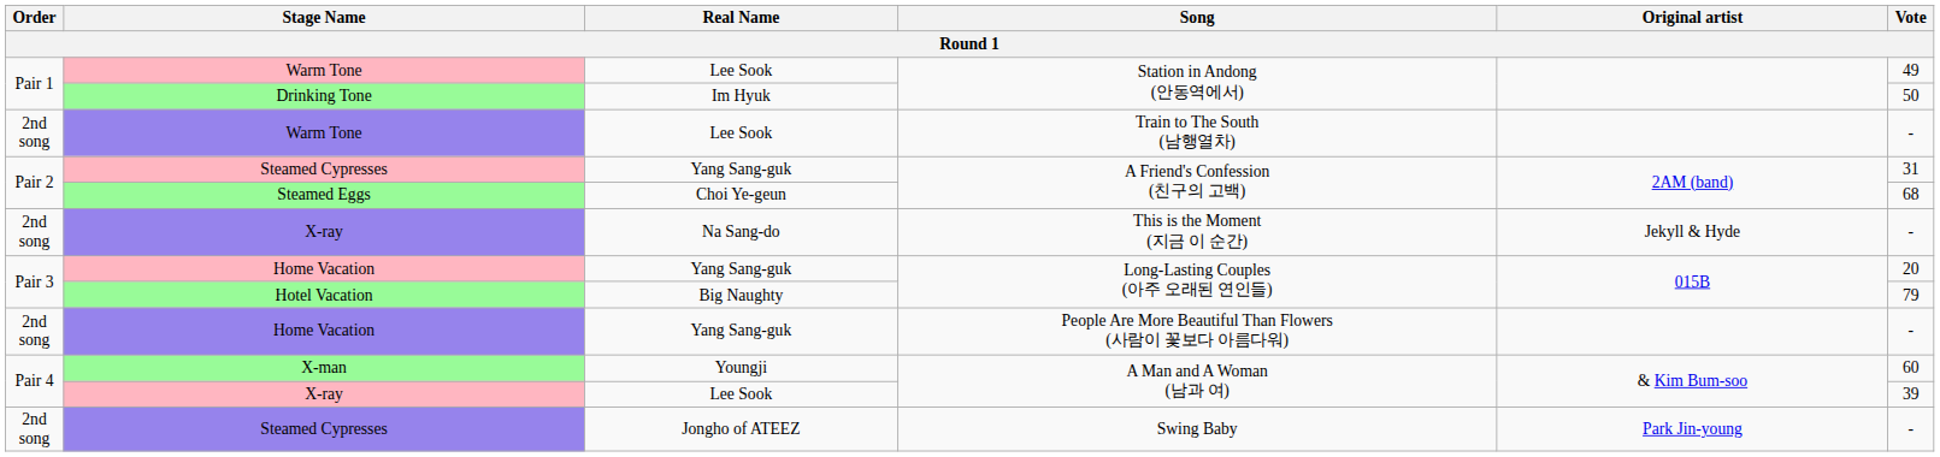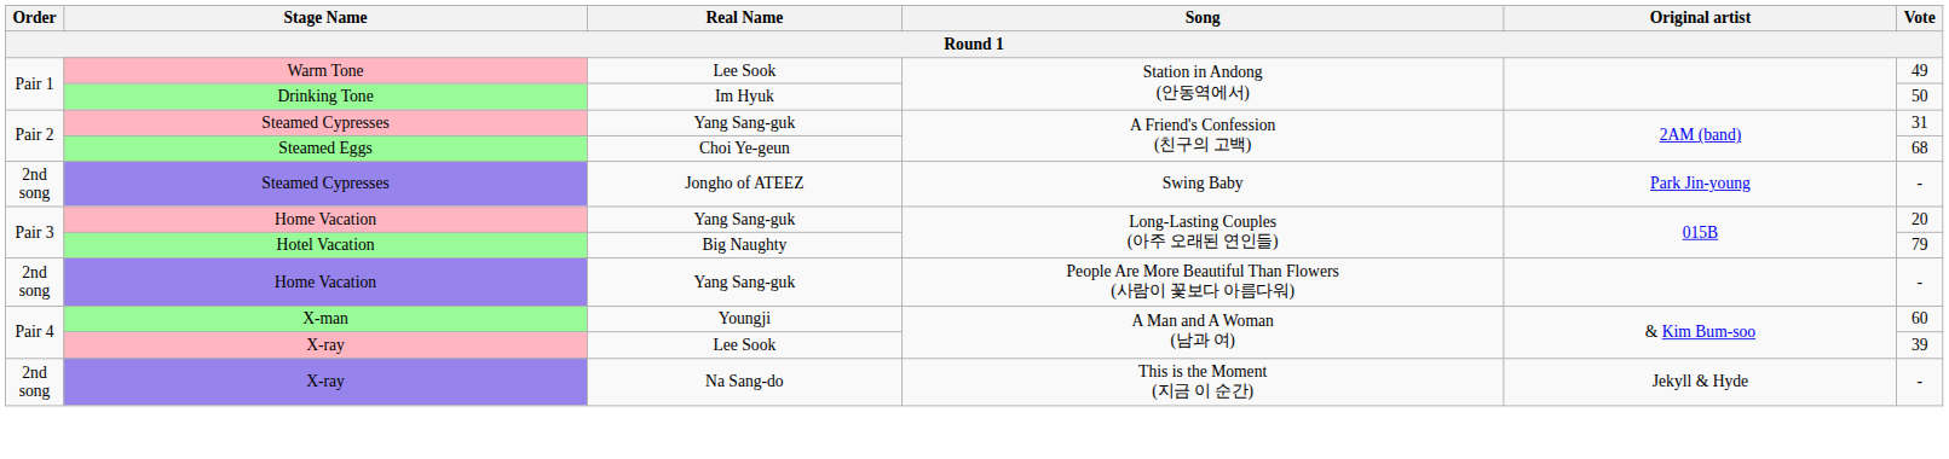 <table class="wikitable" style="text-align:center; width:95%;">
 <tr>
 <th style="width:1%;">Order</th>
 <th style="width:20%;">Stage Name</th>
 <th style="width:12%;">Real Name</th>
 <th style="width:23%;">Song</th>
 <th style="width:15%;">Original artist</th>
 <th style="width:1%;">Vote</th>
 </tr>
 <tr>
 <th colspan=6>Round 1</th>
 </tr>
 <tr>
 <td rowspan=2>Pair 1</td>
 <td bgcolor="lightpink">Warm Tone</td>
 <td>Lee Sook</td>
 <td rowspan=2>Station in Andong<br>(안동역에서)</td>
 <td rowspan=2></td>
 <td>49</td>
 </tr>
 <tr>
 <td bgcolor="palegreen">Drinking Tone</td>
 <td>Im Hyuk</td>
 <td>50</td>
 </tr>
 <tr>
-<td>2nd song</td>
-<td bgcolor="#9683EC">Warm Tone</td>
-<td>Lee Sook</td>
-<td>Train to The South<br>(남행열차)</td>
-<td></td>
-<td>-</td>
-</tr>
-<tr>
 <td rowspan=2>Pair 2</td>
 <td bgcolor="lightpink">Steamed Cypresses</td>
 <td>Yang Sang-guk</td>
 <td rowspan=2>A Friend's Confession <br>(친구의 고백)</td>
 <td rowspan=2><a href='#'>2AM (band)</a></td>
 <td>31</td>
 </tr>
 <tr>
 <td bgcolor="palegreen">Steamed Eggs</td>
 <td>Choi Ye-geun</td>
 <td>68</td>
 </tr>
 <tr>
 <td>2nd song</td>
-<td bgcolor="#9683EC">X-ray</td>
-<td>Na Sang-do</td>
-<td>This is the Moment<br>(지금 이 순간)</td>
-<td>Jekyll & Hyde</td>
+<td bgcolor="#9683EC">Steamed Cypresses</td>
+<td>Jongho of ATEEZ</td>
+<td>Swing Baby</td>
+<td><a href='#'>Park Jin-young</a></td>
 <td>-</td>
 </tr>
 <tr>
 <td rowspan=2>Pair 3</td>
 <td bgcolor="lightpink">Home Vacation</td>
 <td>Yang Sang-guk</td>
 <td rowspan=2>Long-Lasting Couples<br>(아주 오래된 연인들)</td>
 <td rowspan=2><a href='#'>015B</a></td>
 <td>20</td>
 </tr>
 <tr>
 <td bgcolor="palegreen">Hotel Vacation</td>
 <td>Big Naughty</td>
 <td>79</td>
 </tr>
 <tr>
 <td>2nd song</td>
 <td bgcolor="#9683EC">Home Vacation</td>
 <td>Yang Sang-guk</td>
 <td>People Are More Beautiful Than Flowers<br>(사람이 꽃보다 아름다워)</td>
 <td></td>
 <td>-</td>
 </tr>
 <tr>
 <td rowspan=2>Pair 4</td>
 <td bgcolor="palegreen">X-man</td>
 <td>Youngji</td>
 <td rowspan=2>A Man and A Woman<br>(남과 여)</td>
 <td rowspan=2> & <a href='#'>Kim Bum-soo</a></td>
 <td>60</td>
 </tr>
 <tr>
 <td bgcolor="lightpink">X-ray</td>
 <td>Lee Sook</td>
 <td>39</td>
 </tr>
 <tr>
 <td>2nd song</td>
-<td bgcolor="#9683EC">Steamed Cypresses</td>
-<td>Jongho of ATEEZ</td>
-<td>Swing Baby</td>
-<td><a href='#'>Park Jin-young</a></td>
+<td bgcolor="#9683EC">X-ray</td>
+<td>Na Sang-do</td>
+<td>This is the Moment<br>(지금 이 순간)</td>
+<td>Jekyll & Hyde</td>
 <td>-</td>
 </tr>
 </table>
